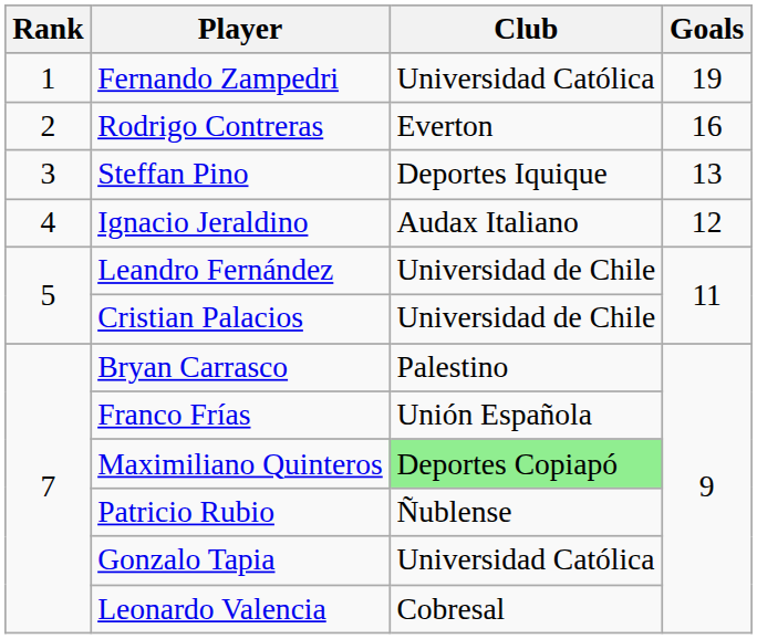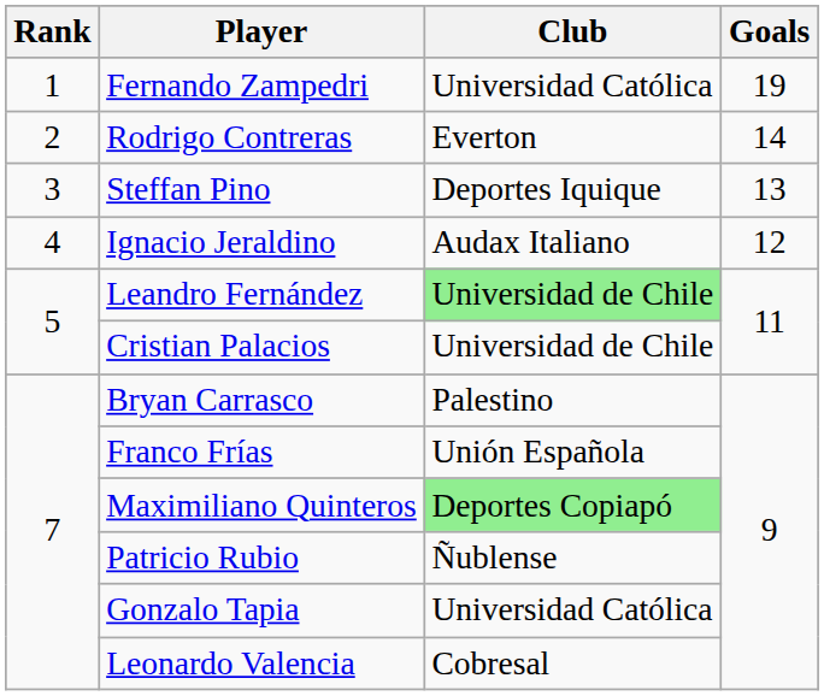 <table class="wikitable" border="1">
 <tr>
 <th>Rank</th>
 <th>Player</th>
 <th>Club</th>
 <th>Goals</th>
 </tr>
 <tr>
 <td align=center>1</td>
 <td> <a href='#'>Fernando Zampedri</a></td>
 <td>Universidad Católica</td>
 <td align=center>19</td>
 </tr>
 <tr>
 <td align=center>2</td>
 <td> <a href='#'>Rodrigo Contreras</a></td>
 <td>Everton</td>
-<td align=center>16</td>
+<td align=center>14</td>
 </tr>
 <tr>
 <td align=center>3</td>
 <td> <a href='#'>Steffan Pino</a></td>
 <td>Deportes Iquique</td>
 <td align=center>13</td>
 </tr>
 <tr>
 <td align=center>4</td>
 <td> <a href='#'>Ignacio Jeraldino</a></td>
 <td>Audax Italiano</td>
 <td align=center>12</td>
 </tr>
 <tr>
 <td rowspan=2 align=center>5</td>
 <td> <a href='#'>Leandro Fernández</a></td>
-<td>Universidad de Chile</td>
+<td style="background: lightgreen;">Universidad de Chile</td>
 <td rowspan=2 align=center>11</td>
 </tr>
 <tr>
 <td> <a href='#'>Cristian Palacios</a></td>
 <td>Universidad de Chile</td>
 </tr>
 <tr>
 <td rowspan=6 align=center>7</td>
 <td> <a href='#'>Bryan Carrasco</a></td>
 <td>Palestino</td>
 <td rowspan=6 align=center>9</td>
 </tr>
 <tr>
 <td> <a href='#'>Franco Frías</a></td>
 <td>Unión Española</td>
 </tr>
 <tr>
 <td> <a href='#'>Maximiliano Quinteros</a></td>
 <td style="background: lightgreen;">Deportes Copiapó</td>
 </tr>
 <tr>
 <td> <a href='#'>Patricio Rubio</a></td>
 <td>Ñublense</td>
 </tr>
 <tr>
 <td> <a href='#'>Gonzalo Tapia</a></td>
 <td>Universidad Católica</td>
 </tr>
 <tr>
 <td> <a href='#'>Leonardo Valencia</a></td>
 <td>Cobresal</td>
 </tr>
 </table>
